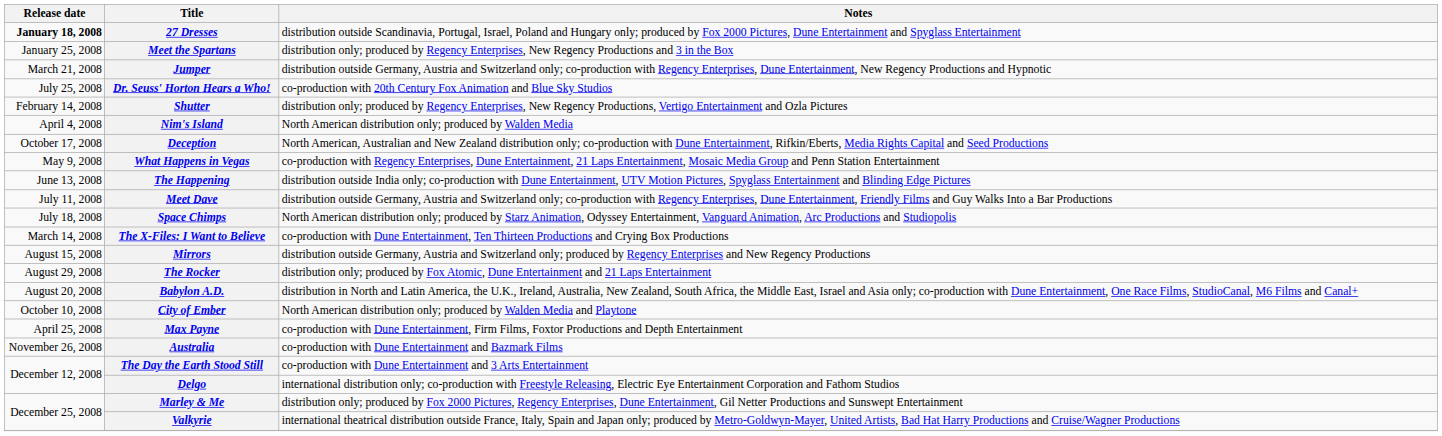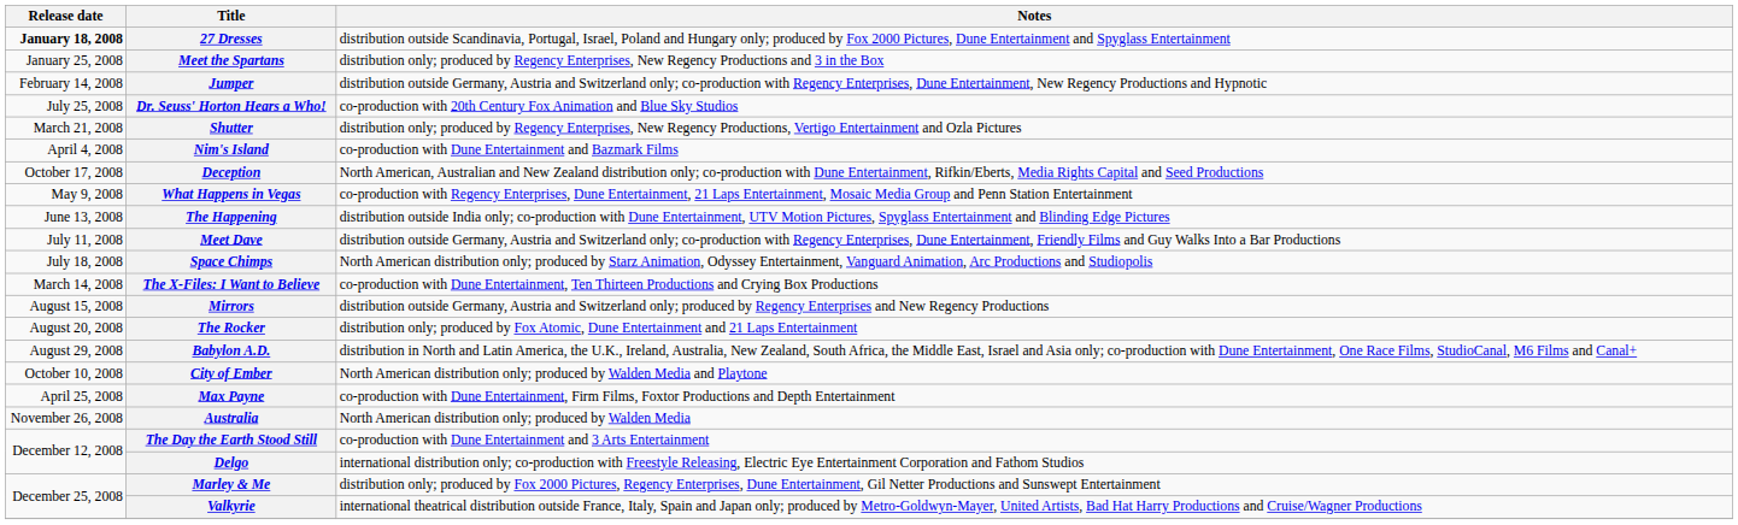 <table class="wikitable plainrowheaders sortable" style="width:99%;">
 <tr>
 <th scope="col" style="width:130px;">Release date</th>
 <th scope="col">Title</th>
 <th scope="col" class="unsortable">Notes</th>
 </tr>
 <tr>
 <td style="text-align:right;"><strong>January 18, 2008</strong></td>
 <th scope="row"><em><a href='#'>27 Dresses</a></em></th>
 <td>distribution outside Scandinavia, Portugal, Israel, Poland and Hungary only; produced by <a href='#'>Fox 2000 Pictures</a>, <a href='#'>Dune Entertainment</a> and <a href='#'>Spyglass Entertainment</a></td>
 </tr>
 <tr>
 <td style="text-align:right;">January 25, 2008</td>
 <th scope="row"><em><a href='#'>Meet the Spartans</a></em></th>
 <td>distribution only; produced by <a href='#'>Regency Enterprises</a>, New Regency Productions and <a href='#'>3 in the Box</a></td>
 </tr>
 <tr>
-<td style="text-align:right;">March 21, 2008</td>
+<td style="text-align:right;">February 14, 2008</td>
 <th scope="row"><em><a href='#'>Jumper</a></em></th>
 <td>distribution outside Germany, Austria and Switzerland only; co-production with <a href='#'>Regency Enterprises</a>, <a href='#'>Dune Entertainment</a>, New Regency Productions and Hypnotic</td>
 </tr>
 <tr>
 <td style="text-align:right;">July 25, 2008</td>
 <th scope="row"><em><a href='#'>Dr. Seuss' Horton Hears a Who!</a></em></th>
 <td>co-production with <a href='#'>20th Century Fox Animation</a> and <a href='#'>Blue Sky Studios</a></td>
 </tr>
 <tr>
-<td style="text-align:right;">February 14, 2008</td>
+<td style="text-align:right;">March 21, 2008</td>
 <th scope="row"><em><a href='#'>Shutter</a></em></th>
 <td>distribution only; produced by <a href='#'>Regency Enterprises</a>, New Regency Productions, <a href='#'>Vertigo Entertainment</a> and Ozla Pictures</td>
 </tr>
 <tr>
 <td style="text-align:right;">April 4, 2008</td>
 <th scope="row"><em><a href='#'>Nim's Island</a></em></th>
-<td>North American distribution only; produced by <a href='#'>Walden Media</a></td>
+<td>co-production with <a href='#'>Dune Entertainment</a> and <a href='#'>Bazmark Films</a></td>
 </tr>
 <tr>
 <td style="text-align:right;">October 17, 2008</td>
 <th scope="row"><em><a href='#'>Deception</a></em></th>
 <td>North American, Australian and New Zealand distribution only; co-production with <a href='#'>Dune Entertainment</a>, Rifkin/Eberts, <a href='#'>Media Rights Capital</a> and <a href='#'>Seed Productions</a></td>
 </tr>
 <tr>
 <td style="text-align:right;">May 9, 2008</td>
 <th scope="row"><em><a href='#'>What Happens in Vegas</a></em></th>
 <td>co-production with <a href='#'>Regency Enterprises</a>, <a href='#'>Dune Entertainment</a>, <a href='#'>21 Laps Entertainment</a>, <a href='#'>Mosaic Media Group</a> and Penn Station Entertainment</td>
 </tr>
 <tr>
 <td style="text-align:right;">June 13, 2008</td>
 <th scope="row"><em><a href='#'>The Happening</a></em></th>
 <td>distribution outside India only; co-production with <a href='#'>Dune Entertainment</a>, <a href='#'>UTV Motion Pictures</a>, <a href='#'>Spyglass Entertainment</a> and <a href='#'>Blinding Edge Pictures</a></td>
 </tr>
 <tr>
 <td style="text-align:right;">July 11, 2008</td>
 <th scope="row"><em><a href='#'>Meet Dave</a></em></th>
 <td>distribution outside Germany, Austria and Switzerland only; co-production with <a href='#'>Regency Enterprises</a>, <a href='#'>Dune Entertainment</a>, <a href='#'>Friendly Films</a> and Guy Walks Into a Bar Productions</td>
 </tr>
 <tr>
 <td style="text-align:right;">July 18, 2008</td>
 <th scope="row"><em><a href='#'>Space Chimps</a></em></th>
 <td>North American distribution only; produced by <a href='#'>Starz Animation</a>, Odyssey Entertainment, <a href='#'>Vanguard Animation</a>, <a href='#'>Arc Productions</a> and <a href='#'>Studiopolis</a></td>
 </tr>
 <tr>
 <td style="text-align:right;">March 14, 2008</td>
 <th scope="row"><em><a href='#'>The X-Files: I Want to Believe</a></em></th>
 <td>co-production with <a href='#'>Dune Entertainment</a>, <a href='#'>Ten Thirteen Productions</a> and Crying Box Productions</td>
 </tr>
 <tr>
 <td style="text-align:right;">August 15, 2008</td>
 <th scope="row"><em><a href='#'>Mirrors</a></em></th>
 <td>distribution outside Germany, Austria and Switzerland only; produced by <a href='#'>Regency Enterprises</a> and New Regency Productions</td>
 </tr>
 <tr>
-<td style="text-align:right;">August 29, 2008</td>
+<td style="text-align:right;">August 20, 2008</td>
 <th scope="row"><em><a href='#'>The Rocker</a></em></th>
 <td>distribution only; produced by <a href='#'>Fox Atomic</a>, <a href='#'>Dune Entertainment</a> and <a href='#'>21 Laps Entertainment</a></td>
 </tr>
 <tr>
-<td style="text-align:right;">August 20, 2008</td>
+<td style="text-align:right;">August 29, 2008</td>
 <th scope="row"><em><a href='#'>Babylon A.D.</a></em></th>
 <td>distribution in North and Latin America, the U.K., Ireland, Australia, New Zealand, South Africa, the Middle East, Israel and Asia only; co-production with <a href='#'>Dune Entertainment</a>, <a href='#'>One Race Films</a>, <a href='#'>StudioCanal</a>, <a href='#'>M6 Films</a> and <a href='#'>Canal+</a></td>
 </tr>
 <tr>
 <td style="text-align:right;">October 10, 2008</td>
 <th scope="row"><em><a href='#'>City of Ember</a></em></th>
 <td>North American distribution only; produced by <a href='#'>Walden Media</a> and <a href='#'>Playtone</a></td>
 </tr>
 <tr>
 <td style="text-align:right;">April 25, 2008</td>
 <th scope="row"><em><a href='#'>Max Payne</a></em></th>
 <td>co-production with <a href='#'>Dune Entertainment</a>, Firm Films, Foxtor Productions and Depth Entertainment</td>
 </tr>
 <tr>
 <td style="text-align:right;">November 26, 2008</td>
 <th scope="row"><em><a href='#'>Australia</a></em></th>
-<td>co-production with <a href='#'>Dune Entertainment</a> and <a href='#'>Bazmark Films</a></td>
+<td>North American distribution only; produced by <a href='#'>Walden Media</a></td>
 </tr>
 <tr>
 <td rowspan=2 style="text-align:right;">December 12, 2008</td>
 <th scope="row"><em><a href='#'>The Day the Earth Stood Still</a></em></th>
 <td>co-production with <a href='#'>Dune Entertainment</a> and <a href='#'>3 Arts Entertainment</a></td>
 </tr>
 <tr>
 <th scope="row"><em><a href='#'>Delgo</a></em></th>
 <td>international distribution only; co-production with <a href='#'>Freestyle Releasing</a>, Electric Eye Entertainment Corporation and Fathom Studios</td>
 </tr>
 <tr>
 <td style="text-align:right;" rowspan="2">December 25, 2008</td>
 <th scope="row"><em><a href='#'>Marley & Me</a></em></th>
 <td>distribution only; produced by <a href='#'>Fox 2000 Pictures</a>, <a href='#'>Regency Enterprises</a>, <a href='#'>Dune Entertainment</a>, Gil Netter Productions and Sunswept Entertainment</td>
 </tr>
 <tr>
 <th scope="row"><em><a href='#'>Valkyrie</a></em></th>
 <td>international theatrical distribution outside France, Italy, Spain and Japan only; produced by <a href='#'>Metro-Goldwyn-Mayer</a>, <a href='#'>United Artists</a>, <a href='#'>Bad Hat Harry Productions</a> and <a href='#'>Cruise/Wagner Productions</a></td>
 </tr>
 <tr>
 </tr>
 </table>
